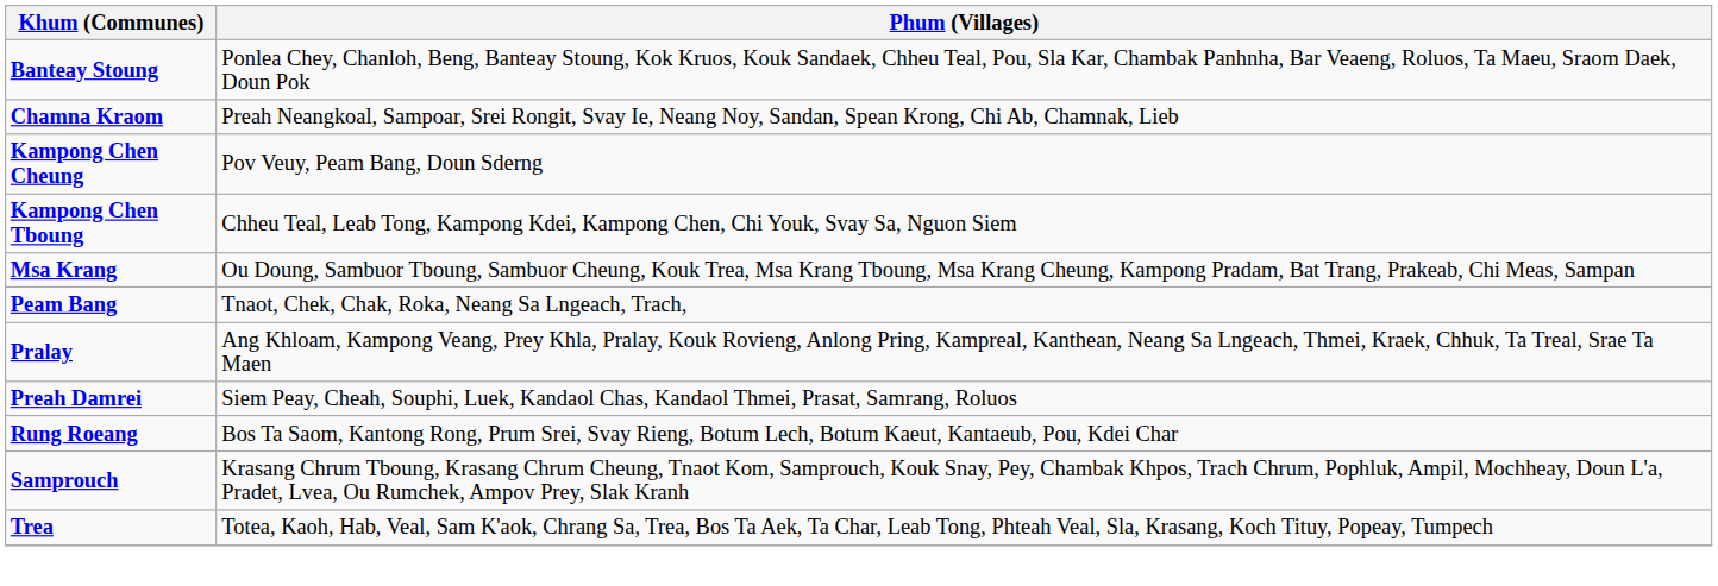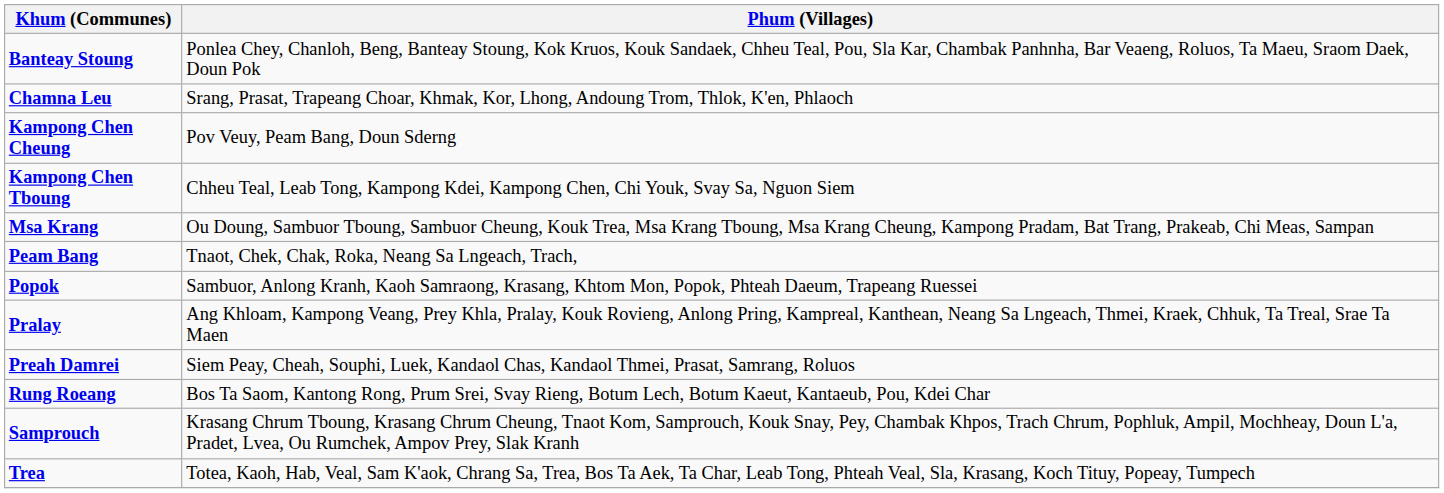 <table class="wikitable">
 <tr>
 <th><a href='#'>Khum</a> (Communes)</th>
 <th><a href='#'>Phum</a> (Villages)</th>
 </tr>
 <tr>
 <td><strong><a href='#'>Banteay Stoung</a></strong></td>
 <td>Ponlea Chey, Chanloh, Beng, Banteay Stoung, Kok Kruos, Kouk Sandaek, Chheu Teal, Pou, Sla Kar, Chambak Panhnha, Bar Veaeng, Roluos, Ta Maeu, Sraom Daek, Doun Pok</td>
 </tr>
 <tr>
-<td><strong><a href='#'>Chamna Kraom</a></strong></td>
-<td>Preah Neangkoal, Sampoar, Srei Rongit, Svay Ie, Neang Noy, Sandan, Spean Krong, Chi Ab, Chamnak, Lieb</td>
+<td><strong><a href='#'>Chamna Leu</a></strong></td>
+<td>Srang, Prasat, Trapeang Choar, Khmak, Kor, Lhong, Andoung Trom, Thlok, K'en, Phlaoch</td>
 </tr>
 <tr>
 <td><strong><a href='#'>Kampong Chen Cheung</a></strong></td>
 <td>Pov Veuy, Peam Bang, Doun Sderng</td>
 </tr>
 <tr>
 <td><strong><a href='#'>Kampong Chen Tboung</a></strong></td>
 <td>Chheu Teal, Leab Tong, Kampong Kdei, Kampong Chen, Chi Youk, Svay Sa, Nguon Siem</td>
 </tr>
 <tr>
 <td><strong><a href='#'>Msa Krang</a></strong></td>
 <td>Ou Doung, Sambuor Tboung, Sambuor Cheung, Kouk Trea, Msa Krang Tboung, Msa Krang Cheung, Kampong Pradam, Bat Trang, Prakeab, Chi Meas, Sampan</td>
 </tr>
 <tr>
 <td><strong><a href='#'>Peam Bang</a></strong></td>
 <td>Tnaot, Chek, Chak, Roka, Neang Sa Lngeach, Trach,</td>
+</tr>
+<tr>
+<td><strong><a href='#'>Popok</a></strong></td>
+<td>Sambuor, Anlong Kranh, Kaoh Samraong, Krasang, Khtom Mon, Popok, Phteah Daeum, Trapeang Ruessei</td>
 </tr>
 <tr>
 <td><strong><a href='#'>Pralay</a></strong></td>
 <td>Ang Khloam, Kampong Veang, Prey Khla, Pralay, Kouk Rovieng, Anlong Pring, Kampreal, Kanthean, Neang Sa Lngeach, Thmei, Kraek, Chhuk, Ta Treal, Srae Ta Maen</td>
 </tr>
 <tr>
 <td><strong><a href='#'>Preah Damrei</a></strong></td>
 <td>Siem Peay, Cheah, Souphi, Luek, Kandaol Chas, Kandaol Thmei, Prasat, Samrang, Roluos</td>
 </tr>
 <tr>
 <td><strong><a href='#'>Rung Roeang</a></strong></td>
 <td>Bos Ta Saom, Kantong Rong, Prum Srei, Svay Rieng, Botum Lech, Botum Kaeut, Kantaeub, Pou, Kdei Char</td>
 </tr>
 <tr>
 <td><strong><a href='#'>Samprouch</a></strong></td>
 <td>Krasang Chrum Tboung, Krasang Chrum Cheung, Tnaot Kom, Samprouch, Kouk Snay, Pey, Chambak Khpos, Trach Chrum, Pophluk, Ampil, Mochheay, Doun L'a, Pradet, Lvea, Ou Rumchek, Ampov Prey, Slak Kranh</td>
 </tr>
 <tr>
 <td><strong><a href='#'>Trea</a></strong></td>
 <td>Totea, Kaoh, Hab, Veal, Sam K'aok, Chrang Sa, Trea, Bos Ta Aek, Ta Char, Leab Tong, Phteah Veal, Sla, Krasang, Koch Tituy, Popeay, Tumpech</td>
 </tr>
 <tr>
 </tr>
 </table>
